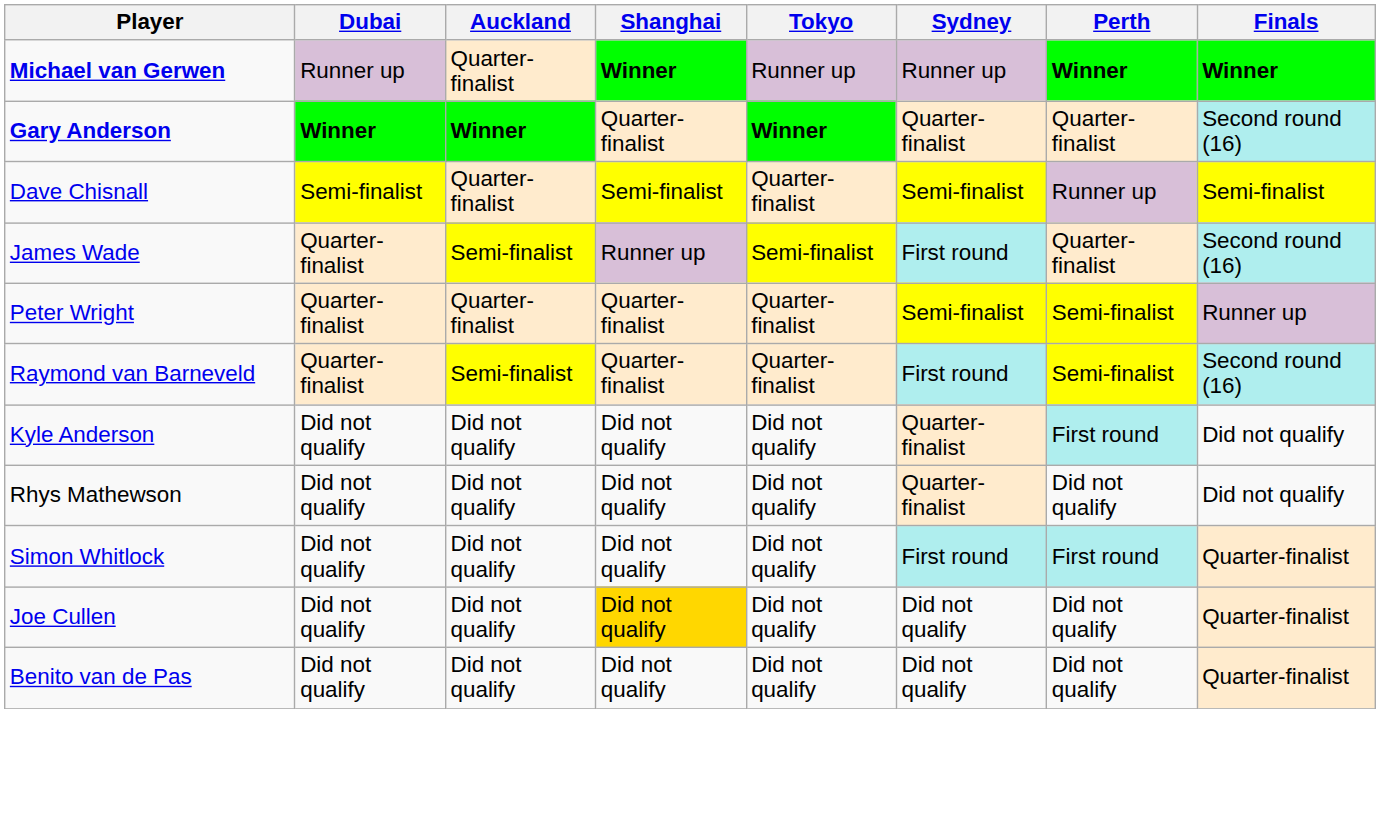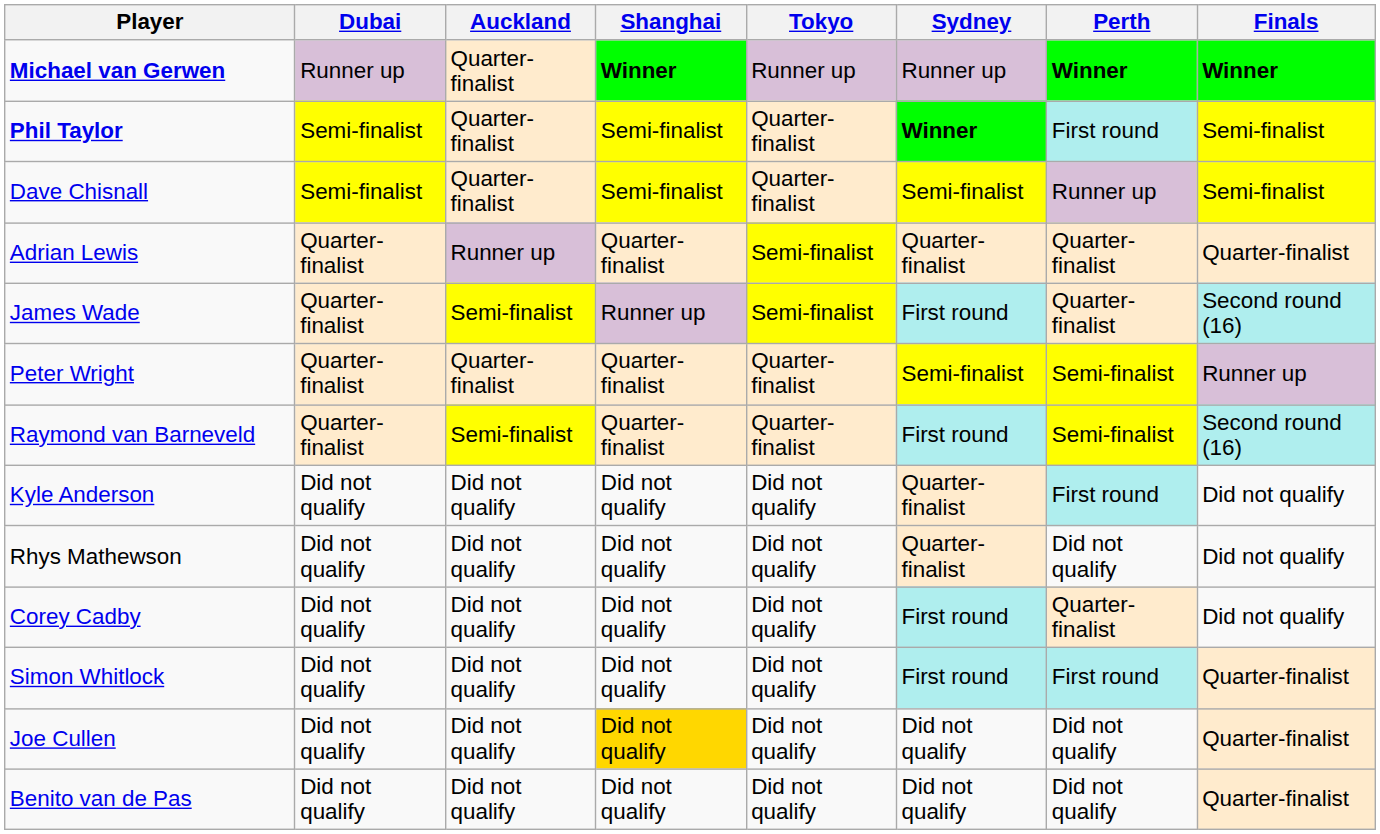 <table class="wikitable">
 <tr>
 <th width=200>Player</th>
 <th width=100><a href='#'>Dubai</a></th>
 <th width=100><a href='#'>Auckland</a></th>
 <th width=100><a href='#'>Shanghai</a></th>
 <th width=100><a href='#'>Tokyo</a></th>
 <th width=100><a href='#'>Sydney</a></th>
 <th width=100><a href='#'>Perth</a></th>
 <th width=120><a href='#'>Finals</a></th>
 </tr>
 <tr>
 <td> <strong><a href='#'>Michael van Gerwen</a></strong></td>
 <td style="background:thistle;">Runner up</td>
 <td style="background:#ffebcd;">Quarter-finalist</td>
 <td style="background:lime;"><strong>Winner</strong></td>
 <td style="background:thistle;">Runner up</td>
 <td style="background:thistle;">Runner up</td>
 <td style="background:lime;"><strong>Winner</strong></td>
 <td style="background:lime;"><strong>Winner</strong></td>
 </tr>
 <tr>
-<td> <strong><a href='#'>Gary Anderson</a></strong></td>
-<td style="background:lime;"><strong>Winner</strong></td>
-<td style="background:lime;"><strong>Winner</strong></td>
+<td> <strong><a href='#'>Phil Taylor</a></strong></td>
+<td style="background:yellow;">Semi-finalist</td>
+<td style="background:#ffebcd;">Quarter-finalist</td>
+<td style="background:yellow;">Semi-finalist</td>
 <td style="background:#ffebcd;">Quarter-finalist</td>
 <td style="background:lime;"><strong>Winner</strong></td>
-<td style="background:#ffebcd;">Quarter-finalist</td>
-<td style="background:#ffebcd;">Quarter-finalist</td>
-<td style="background:#afeeee;">Second round (16)</td>
+<td style="background:#afeeee;">First round</td>
+<td style="background:yellow;">Semi-finalist</td>
 </tr>
 <tr>
 <td> <a href='#'>Dave Chisnall</a></td>
 <td style="background:yellow;">Semi-finalist</td>
 <td style="background:#ffebcd;">Quarter-finalist</td>
 <td style="background:yellow;">Semi-finalist</td>
 <td style="background:#ffebcd;">Quarter-finalist</td>
 <td style="background:yellow;">Semi-finalist</td>
 <td style="background:thistle;">Runner up</td>
 <td style="background:yellow;">Semi-finalist</td>
+</tr>
+<tr>
+<td> <a href='#'>Adrian Lewis</a></td>
+<td style="background:#ffebcd;">Quarter-finalist</td>
+<td style="background:thistle;">Runner up</td>
+<td style="background:#ffebcd;">Quarter-finalist</td>
+<td style="background:yellow;">Semi-finalist</td>
+<td style="background:#ffebcd;">Quarter-finalist</td>
+<td style="background:#ffebcd;">Quarter-finalist</td>
+<td style="background:#ffebcd;">Quarter-finalist</td>
 </tr>
 <tr>
 <td> <a href='#'>James Wade</a></td>
 <td style="background:#ffebcd;">Quarter-finalist</td>
 <td style="background:yellow;">Semi-finalist</td>
 <td style="background:thistle;">Runner up</td>
 <td style="background:yellow;">Semi-finalist</td>
 <td style="background:#afeeee;">First round</td>
 <td style="background:#ffebcd;">Quarter-finalist</td>
 <td style="background:#afeeee;">Second round (16)</td>
 </tr>
 <tr>
 <td> <a href='#'>Peter Wright</a></td>
 <td style="background:#ffebcd;">Quarter-finalist</td>
 <td style="background:#ffebcd;">Quarter-finalist</td>
 <td style="background:#ffebcd;">Quarter-finalist</td>
 <td style="background:#ffebcd;">Quarter-finalist</td>
 <td style="background:yellow;">Semi-finalist</td>
 <td style="background:yellow;">Semi-finalist</td>
 <td style="background:thistle;">Runner up</td>
 </tr>
 <tr>
 <td> <a href='#'>Raymond van Barneveld</a></td>
 <td style="background:#ffebcd;">Quarter-finalist</td>
 <td style="background:yellow;">Semi-finalist</td>
 <td style="background:#ffebcd;">Quarter-finalist</td>
 <td style="background:#ffebcd;">Quarter-finalist</td>
 <td style="background:#afeeee;">First round</td>
 <td style="background:yellow;">Semi-finalist</td>
 <td style="background:#afeeee;">Second round (16)</td>
 </tr>
 <tr>
 <td> <a href='#'>Kyle Anderson</a></td>
 <td>Did not qualify</td>
 <td>Did not qualify</td>
 <td>Did not qualify</td>
 <td>Did not qualify</td>
 <td style="background:#ffebcd;">Quarter-finalist</td>
 <td style="background:#afeeee;">First round</td>
 <td>Did not qualify</td>
 </tr>
 <tr>
 <td> Rhys Mathewson</td>
 <td>Did not qualify</td>
 <td>Did not qualify</td>
 <td>Did not qualify</td>
 <td>Did not qualify</td>
 <td style="background:#ffebcd;">Quarter-finalist</td>
 <td>Did not qualify</td>
 <td>Did not qualify</td>
 </tr>
 <tr>
+<td> <a href='#'>Corey Cadby</a></td>
+<td>Did not qualify</td>
+<td>Did not qualify</td>
+<td>Did not qualify</td>
+<td>Did not qualify</td>
+<td style="background:#afeeee;">First round</td>
+<td style="background:#ffebcd;">Quarter-finalist</td>
+<td>Did not qualify</td>
+</tr>
+<tr>
 <td> <a href='#'>Simon Whitlock</a></td>
 <td>Did not qualify</td>
 <td>Did not qualify</td>
 <td>Did not qualify</td>
 <td>Did not qualify</td>
 <td style="background:#afeeee;">First round</td>
 <td style="background:#afeeee;">First round</td>
 <td style="background:#ffebcd;">Quarter-finalist</td>
 </tr>
 <tr>
 <td> <a href='#'>Joe Cullen</a></td>
 <td>Did not qualify</td>
 <td>Did not qualify</td>
 <td style="background: gold;">Did not qualify</td>
 <td>Did not qualify</td>
 <td>Did not qualify</td>
 <td>Did not qualify</td>
 <td style="background:#ffebcd;">Quarter-finalist</td>
 </tr>
 <tr>
 <td> <a href='#'>Benito van de Pas</a></td>
 <td>Did not qualify</td>
 <td>Did not qualify</td>
 <td>Did not qualify</td>
 <td>Did not qualify</td>
 <td>Did not qualify</td>
 <td>Did not qualify</td>
 <td style="background:#ffebcd;">Quarter-finalist</td>
 </tr>
 </table>
